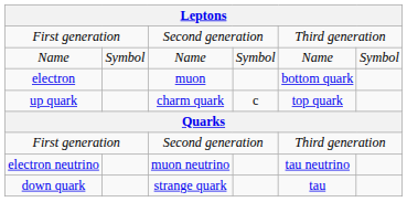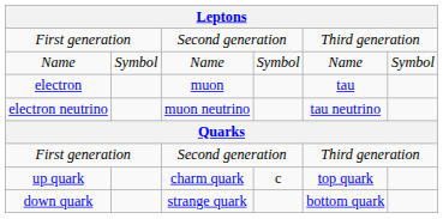 <table class="wikitable"  style="text-align:center;">
 <tr>
 <th colspan="6"><a href='#'>Leptons</a></th>
 </tr>
 <tr>
 <td colspan="2"><em>First generation</em></td>
 <td colspan="2"><em>Second generation</em></td>
 <td colspan="2"><em>Third generation</em></td>
 </tr>
 <tr>
 <td><em>Name</em></td>
 <td><em>Symbol</em></td>
 <td><em>Name</em></td>
 <td><em>Symbol</em></td>
 <td><em>Name</em></td>
 <td><em>Symbol</em></td>
 </tr>
 <tr>
 <td><a href='#'>electron</a></td>
 <td></td>
 <td><a href='#'>muon</a></td>
 <td></td>
-<td><a href='#'>bottom quark</a></td>
+<td><a href='#'>tau</a></td>
 <td></td>
 </tr>
 <tr>
-<td><a href='#'>up quark</a></td>
+<td><a href='#'>electron neutrino</a></td>
 <td></td>
-<td><a href='#'>charm quark</a></td>
-<td>c</td>
-<td><a href='#'>top quark</a></td>
+<td><a href='#'>muon neutrino</a></td>
+<td></td>
+<td><a href='#'>tau neutrino</a></td>
 <td></td>
 </tr>
 <tr>
 <th colspan="6"><a href='#'>Quarks</a></th>
 </tr>
 <tr>
 <td colspan="2"><em>First generation</em></td>
 <td colspan="2"><em>Second generation</em></td>
 <td colspan="2"><em>Third generation</em></td>
 </tr>
 <tr>
-<td><a href='#'>electron neutrino</a></td>
+<td><a href='#'>up quark</a></td>
 <td></td>
-<td><a href='#'>muon neutrino</a></td>
-<td></td>
-<td><a href='#'>tau neutrino</a></td>
+<td><a href='#'>charm quark</a></td>
+<td>c</td>
+<td><a href='#'>top quark</a></td>
 <td></td>
 </tr>
 <tr>
 <td><a href='#'>down quark</a></td>
 <td></td>
 <td><a href='#'>strange quark</a></td>
 <td></td>
-<td><a href='#'>tau</a></td>
+<td><a href='#'>bottom quark</a></td>
 <td></td>
 </tr>
 </table>
